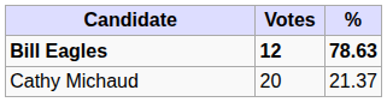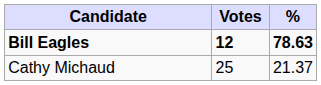 <table class="wikitable">
 <tr>
 <th style="background:#ddf; width:200px;">Candidate</th>
 <th style="background:#ddf; width:50px;">Votes</th>
 <th style="background:#ddf; width:30px;">%</th>
 </tr>
 <tr>
 <td><strong>Bill Eagles</strong></td>
 <td><strong>12</strong></td>
 <td><strong>78.63</strong></td>
 </tr>
 <tr>
 <td>Cathy Michaud</td>
-<td>20</td>
+<td>25</td>
 <td>21.37</td>
 </tr>
 </table>
